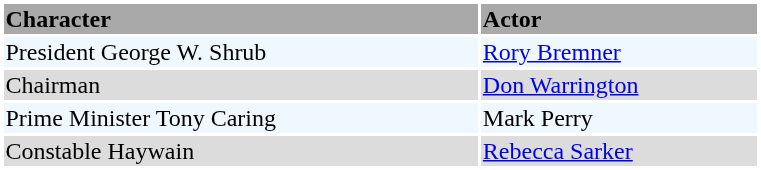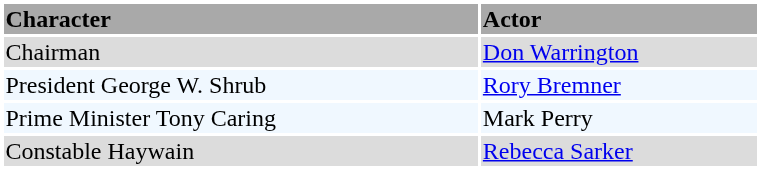 <table style="width:40%; height:100px" border="0">
 <tr>
 <td style="background:darkgray"><strong>Character</strong></td>
 <td style="background:darkgray"><strong>Actor</strong></td>
 </tr>
 <tr>
+<td style="background:gainsboro">Chairman</td>
+<td style="background:gainsboro"><a href='#'>Don Warrington</a></td>
+</tr>
+<tr>
 <td style="background:aliceblue">President George W. Shrub</td>
 <td style="background:aliceblue"><a href='#'>Rory Bremner</a></td>
-</tr>
-<tr>
-<td style="background:gainsboro">Chairman</td>
-<td style="background:gainsboro"><a href='#'>Don Warrington</a></td>
 </tr>
 <tr>
 <td style="background:aliceblue">Prime Minister Tony Caring</td>
 <td style="background:aliceblue">Mark Perry</td>
 </tr>
 <tr>
 <td style="background:gainsboro">Constable Haywain</td>
 <td style="background:gainsboro"><a href='#'>Rebecca Sarker</a></td>
 </tr>
 </table>
